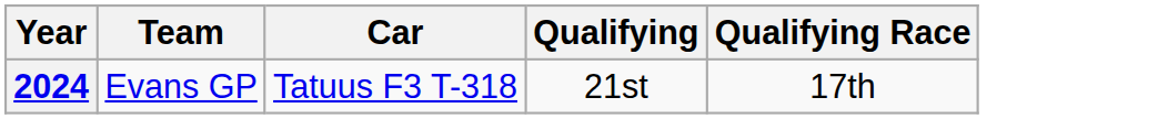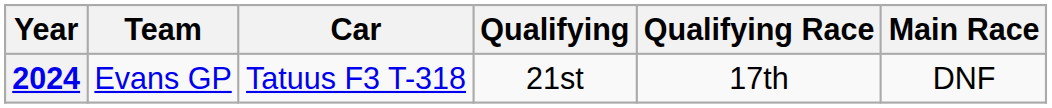 <table class="wikitable" style="text-align:center; font-size:90%">
 <tr>
 <th>Year</th>
 <th>Team</th>
 <th>Car</th>
 <th>Qualifying</th>
 <th>Qualifying Race</th>
+<th>Main Race</th>
 </tr>
 <tr>
 <th><a href='#'>2024</a></th>
 <td align="left"> <a href='#'>Evans GP</a></td>
 <td align="left"><a href='#'>Tatuus F3 T-318</a></td>
 <td>21st</td>
 <td>17th</td>
+<td>DNF</td>
 </tr>
 </table>
